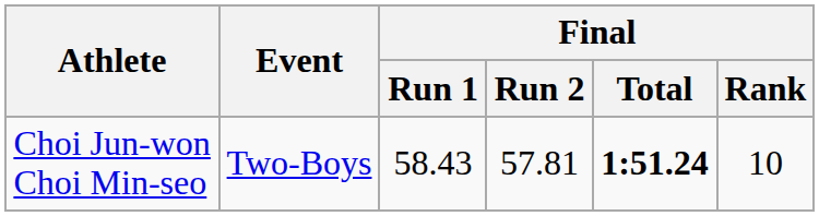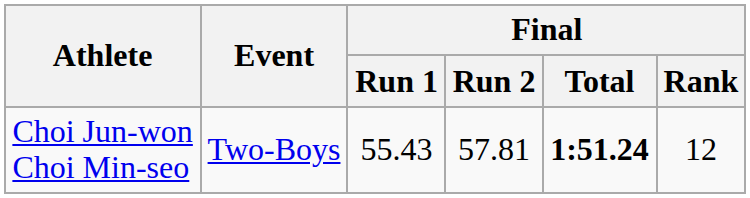 <table class="wikitable">
 <tr>
 <th rowspan="2">Athlete</th>
 <th rowspan="2">Event</th>
 <th colspan="4">Final</th>
 </tr>
 <tr>
 <th>Run 1</th>
 <th>Run 2</th>
 <th>Total</th>
 <th>Rank</th>
 </tr>
 <tr>
 <td><a href='#'>Choi Jun-won</a><br><a href='#'>Choi Min-seo</a></td>
 <td><a href='#'>Two-Boys</a></td>
-<td align="center">58.43</td>
+<td align="center">55.43</td>
 <td align="center">57.81</td>
 <td align="center"><strong>1:51.24</strong></td>
-<td align="center">10</td>
+<td align="center">12</td>
 </tr>
 </table>
